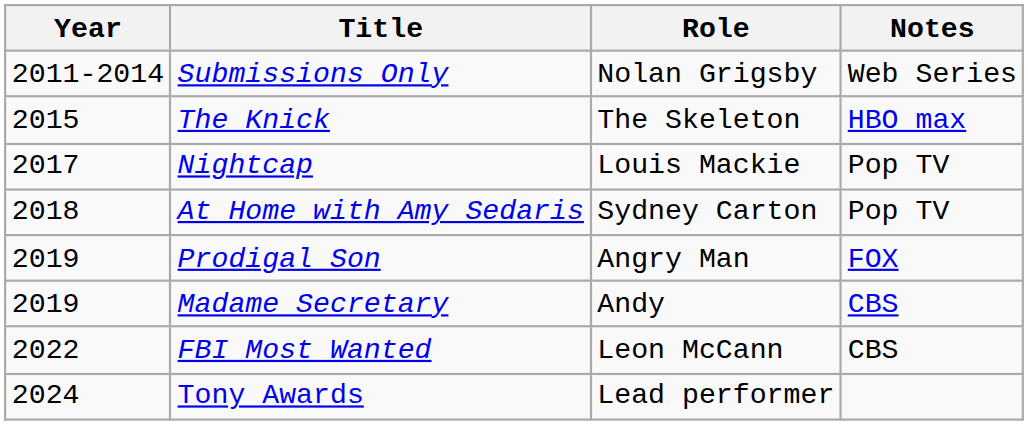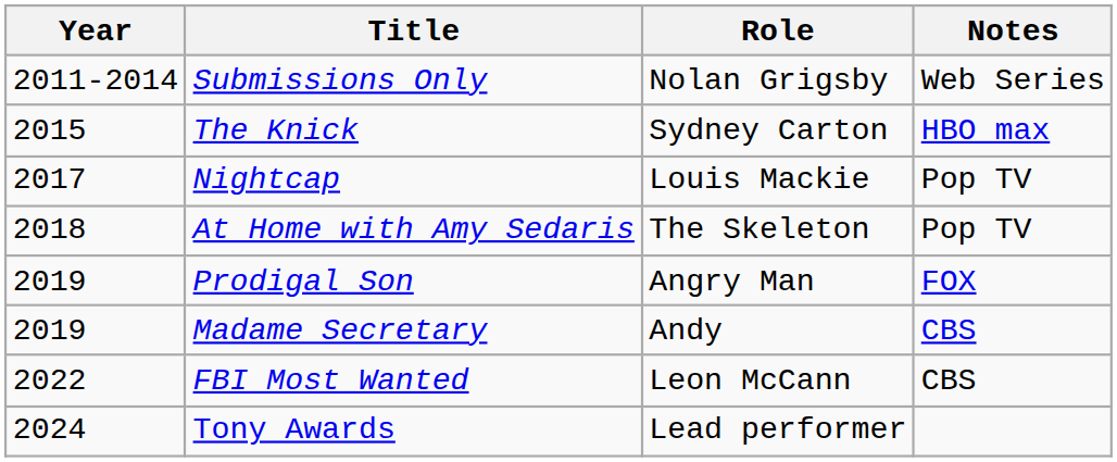 <table class="wikitable">
 <tr>
 <th>Year</th>
 <th>Title</th>
 <th>Role</th>
 <th>Notes</th>
 </tr>
 <tr>
 <td>2011-2014</td>
 <td><em><a href='#'>Submissions Only</a></em></td>
 <td>Nolan Grigsby</td>
 <td>Web Series</td>
 </tr>
 <tr>
 <td>2015</td>
 <td><em><a href='#'>The Knick</a></em></td>
-<td>The Skeleton</td>
+<td>Sydney Carton</td>
 <td><a href='#'>HBO max</a></td>
 </tr>
 <tr>
 <td>2017</td>
 <td><em><a href='#'>Nightcap</a></em></td>
 <td>Louis Mackie</td>
 <td>Pop TV</td>
 </tr>
 <tr>
 <td>2018</td>
 <td><em><a href='#'>At Home with Amy Sedaris</a></em></td>
-<td>Sydney Carton</td>
+<td>The Skeleton</td>
 <td>Pop TV</td>
 </tr>
 <tr>
 <td>2019</td>
 <td><em><a href='#'>Prodigal Son</a></em></td>
 <td>Angry Man</td>
 <td><a href='#'>FOX</a></td>
 </tr>
 <tr>
 <td>2019</td>
 <td><a href='#'><em>Madame Secretary</em></a></td>
 <td>Andy</td>
 <td><a href='#'>CBS</a></td>
 </tr>
 <tr>
 <td>2022</td>
 <td><a href='#'><em>FBI Most Wanted</em></a></td>
 <td>Leon McCann</td>
 <td>CBS</td>
 </tr>
 <tr>
 <td>2024</td>
 <td><a href='#'>Tony Awards</a></td>
 <td>Lead performer</td>
 <td></td>
 </tr>
 </table>
